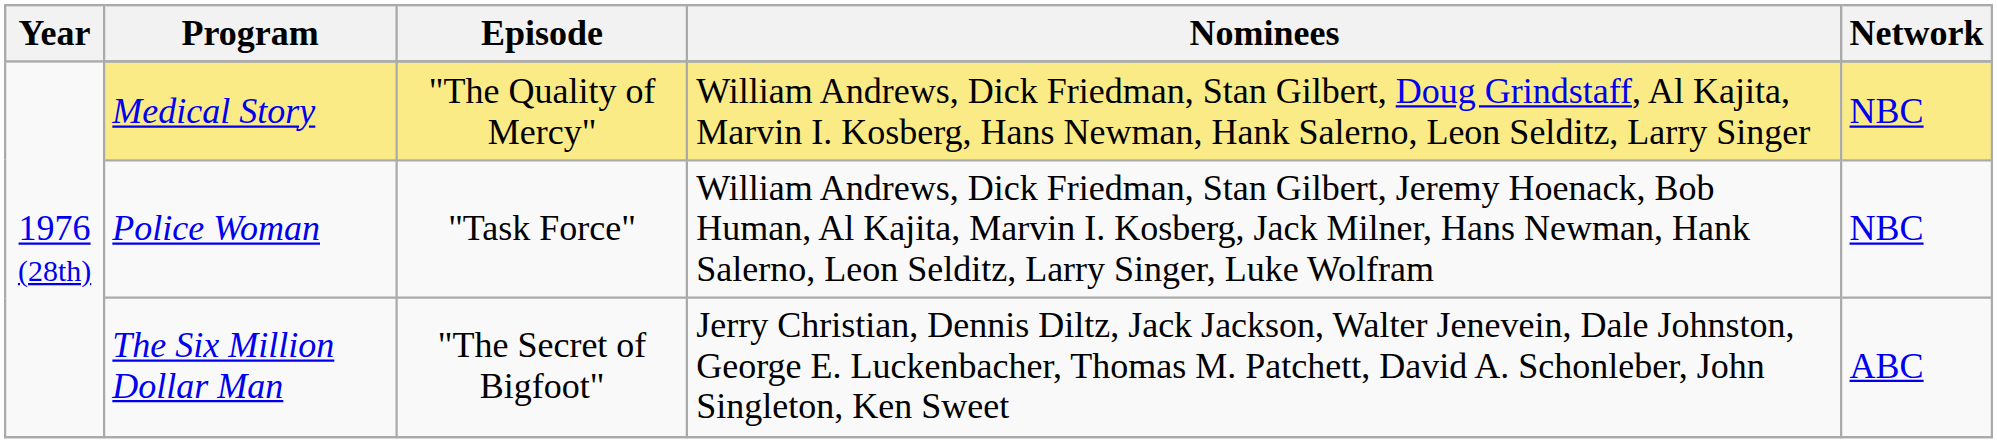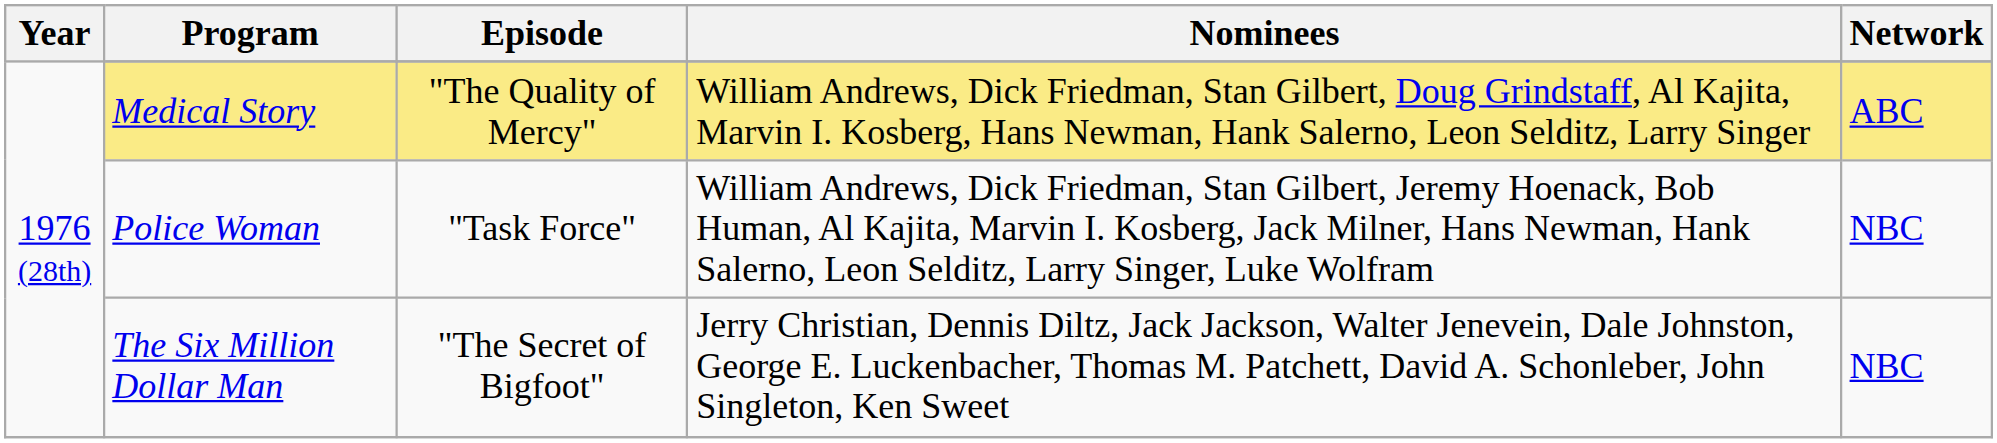 <table class="wikitable" style="width:100%">
 <tr bgcolor="#bebebe">
 <th width="5%">Year</th>
 <th width="15%">Program</th>
 <th width="15%">Episode</th>
 <th width="60%">Nominees</th>
 <th width="5%">Network</th>
 </tr>
 <tr>
 <td rowspan=4 style="text-align:center"><a href='#'>1976</a><br><small><a href='#'>(28th)</a></small><br></td>
 </tr>
 <tr style="background:#FAEB86">
 <td><em><a href='#'>Medical Story</a></em></td>
 <td align=center>"The Quality of Mercy"</td>
 <td>William Andrews, Dick Friedman, Stan Gilbert, <a href='#'>Doug Grindstaff</a>, Al Kajita, Marvin I. Kosberg, Hans Newman, Hank Salerno, Leon Selditz, Larry Singer</td>
-<td><a href='#'>NBC</a></td>
+<td><a href='#'>ABC</a></td>
 </tr>
 <tr>
 <td><em><a href='#'>Police Woman</a></em></td>
 <td align=center>"Task Force"</td>
 <td>William Andrews, Dick Friedman, Stan Gilbert, Jeremy Hoenack, Bob Human, Al Kajita, Marvin I. Kosberg, Jack Milner, Hans Newman, Hank Salerno, Leon Selditz, Larry Singer, Luke Wolfram</td>
 <td><a href='#'>NBC</a></td>
 </tr>
 <tr>
 <td><em><a href='#'>The Six Million Dollar Man</a></em></td>
 <td align=center>"The Secret of Bigfoot"</td>
 <td>Jerry Christian, Dennis Diltz, Jack Jackson, Walter Jenevein, Dale Johnston, George E. Luckenbacher, Thomas M. Patchett, David A. Schonleber, John Singleton, Ken Sweet</td>
-<td><a href='#'>ABC</a></td>
+<td><a href='#'>NBC</a></td>
 </tr>
 <tr>
 </tr>
 </table>
